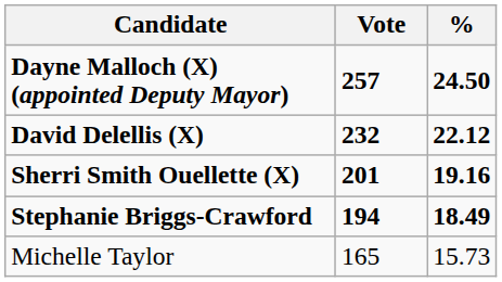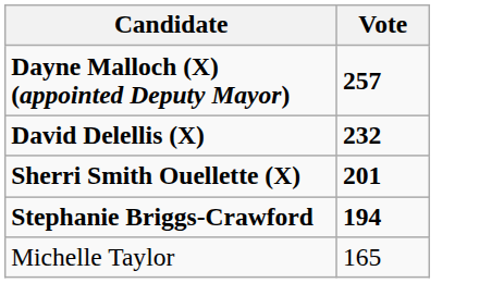 <table class="wikitable">
 <tr>
 <th bgcolor="#DDDDFF" width="200px">Candidate</th>
 <th bgcolor="#DDDDFF" width="50px">Vote</th>
-<th bgcolor="#DDDDFF" width="30px">%</th>
 </tr>
 <tr>
 <td><strong>Dayne Malloch (X)</strong><br><strong>(<em>appointed Deputy Mayor</em>)</strong></td>
 <td><strong>257</strong></td>
-<td><strong>24.50</strong></td>
 </tr>
 <tr>
 <td><strong>David Delellis (X)</strong></td>
 <td><strong>232</strong></td>
-<td><strong>22.12</strong></td>
 </tr>
 <tr>
 <td><strong>Sherri Smith Ouellette (X)</strong></td>
 <td><strong>201</strong></td>
-<td><strong>19.16</strong></td>
 </tr>
 <tr>
 <td><strong>Stephanie Briggs-Crawford</strong></td>
 <td><strong>194</strong></td>
-<td><strong>18.49</strong></td>
 </tr>
 <tr>
 <td>Michelle Taylor</td>
 <td>165</td>
-<td>15.73</td>
 </tr>
 </table>
